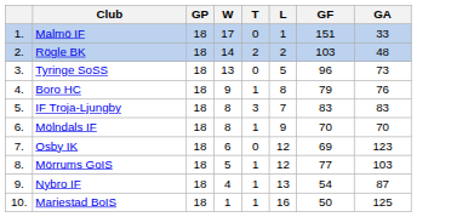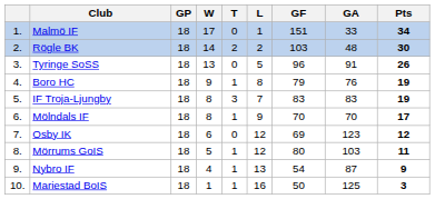 <table class="wikitable">
 <tr>
 <th width="30"></th>
 <th width="200">Club</th>
 <th width="30">GP</th>
 <th width="30">W</th>
 <th width="30">T</th>
 <th width="30">L</th>
 <th width="70">GF</th>
 <th width="70">GA</th>
+<th width="70">Pts</th>
 </tr>
 <tr bgcolor="#BCD2EE" align="center">
 <td>1.</td>
 <td align="left"><a href='#'>Malmö IF</a></td>
 <td>18</td>
 <td>17</td>
 <td>0</td>
 <td>1</td>
 <td>151</td>
 <td>33</td>
+<td><strong>34</strong></td>
 </tr>
 <tr bgcolor="#BCD2EE" align="center">
 <td>2.</td>
 <td align="left"><a href='#'>Rögle BK</a></td>
 <td>18</td>
 <td>14</td>
 <td>2</td>
 <td>2</td>
 <td>103</td>
 <td>48</td>
+<td><strong>30</strong></td>
 </tr>
 <tr bgcolor="#FFFFFF" align="center">
 <td>3.</td>
 <td align="left"><a href='#'>Tyringe SoSS</a></td>
 <td>18</td>
 <td>13</td>
 <td>0</td>
 <td>5</td>
 <td>96</td>
-<td>73</td>
+<td>91</td>
+<td><strong>26</strong></td>
 </tr>
 <tr bgcolor="#FFFFFF" align="center">
 <td>4.</td>
 <td align="left"><a href='#'>Boro HC</a></td>
 <td>18</td>
 <td>9</td>
 <td>1</td>
 <td>8</td>
 <td>79</td>
 <td>76</td>
+<td><strong>19</strong></td>
 </tr>
 <tr bgcolor="#FFFFFF" align="center">
 <td>5.</td>
 <td align="left"><a href='#'>IF Troja-Ljungby</a></td>
 <td>18</td>
 <td>8</td>
 <td>3</td>
 <td>7</td>
 <td>83</td>
 <td>83</td>
+<td><strong>19</strong></td>
 </tr>
 <tr bgcolor="#FFFFFF" align="center">
 <td>6.</td>
 <td align="left"><a href='#'>Mölndals IF</a></td>
 <td>18</td>
 <td>8</td>
 <td>1</td>
 <td>9</td>
 <td>70</td>
 <td>70</td>
+<td><strong>17</strong></td>
 </tr>
 <tr bgcolor="#FFFFFF" align="center">
 <td>7.</td>
 <td align="left"><a href='#'>Osby IK</a></td>
 <td>18</td>
 <td>6</td>
 <td>0</td>
 <td>12</td>
 <td>69</td>
 <td>123</td>
+<td><strong>12</strong></td>
 </tr>
 <tr bgcolor="#FFFFFF" align="center">
 <td>8.</td>
 <td align="left"><a href='#'>Mörrums GoIS</a></td>
 <td>18</td>
 <td>5</td>
 <td>1</td>
 <td>12</td>
-<td>77</td>
+<td>80</td>
 <td>103</td>
+<td><strong>11</strong></td>
 </tr>
 <tr bgcolor="#FFFFFF" align="center">
 <td>9.</td>
 <td align="left"><a href='#'>Nybro IF</a></td>
 <td>18</td>
 <td>4</td>
 <td>1</td>
 <td>13</td>
 <td>54</td>
 <td>87</td>
+<td><strong>9</strong></td>
 </tr>
 <tr bgcolor="#FFFFFF" align="center">
 <td>10.</td>
 <td align="left"><a href='#'>Mariestad BoIS</a></td>
 <td>18</td>
 <td>1</td>
 <td>1</td>
 <td>16</td>
 <td>50</td>
 <td>125</td>
+<td><strong>3</strong></td>
 </tr>
 </table>
